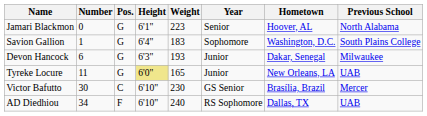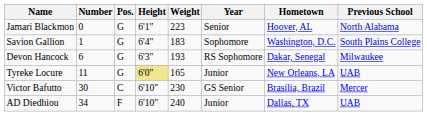 <table class="wikitable sortable" border="1">
 <tr>
 <th>Name</th>
 <th>Number</th>
 <th>Pos.</th>
 <th>Height</th>
 <th>Weight</th>
 <th>Year</th>
 <th>Hometown</th>
 <th>Previous School</th>
 </tr>
 <tr>
 <td>Jamari Blackmon</td>
 <td>0</td>
 <td>G</td>
 <td>6'1"</td>
 <td>223</td>
 <td>Senior</td>
 <td><a href='#'>Hoover, AL</a></td>
 <td><a href='#'>North Alabama</a></td>
 </tr>
 <tr>
 <td>Savion Gallion</td>
 <td>1</td>
 <td>G</td>
 <td>6'4"</td>
 <td>183</td>
 <td>Sophomore</td>
 <td><a href='#'>Washington, D.C.</a></td>
 <td><a href='#'>South Plains College</a></td>
 </tr>
 <tr>
 <td>Devon Hancock</td>
 <td>6</td>
 <td>G</td>
 <td>6'3"</td>
 <td>193</td>
-<td>Junior</td>
+<td>RS Sophomore</td>
 <td><a href='#'>Dakar, Senegal</a></td>
 <td><a href='#'>Milwaukee</a></td>
 </tr>
 <tr>
 <td>Tyreke Locure</td>
 <td>11</td>
 <td>G</td>
 <td style="background: khaki;">6'0"</td>
 <td>165</td>
 <td>Junior</td>
 <td><a href='#'>New Orleans, LA</a></td>
 <td><a href='#'>UAB</a></td>
 </tr>
 <tr>
 <td>Victor Bafutto</td>
 <td>30</td>
 <td>C</td>
 <td>6'10"</td>
 <td>230</td>
 <td>GS Senior</td>
 <td><a href='#'>Brasília, Brazil</a></td>
 <td><a href='#'>Mercer</a></td>
 </tr>
 <tr>
 <td>AD Diedhiou</td>
 <td>34</td>
 <td>F</td>
 <td>6'10"</td>
 <td>240</td>
-<td>RS Sophomore</td>
+<td>Junior</td>
 <td><a href='#'>Dallas, TX</a></td>
 <td><a href='#'>UAB</a></td>
 </tr>
 </table>
